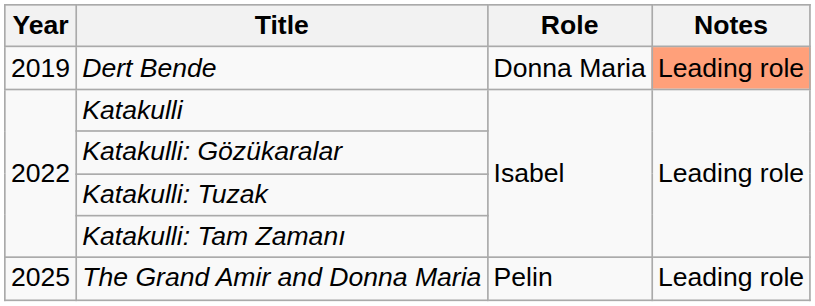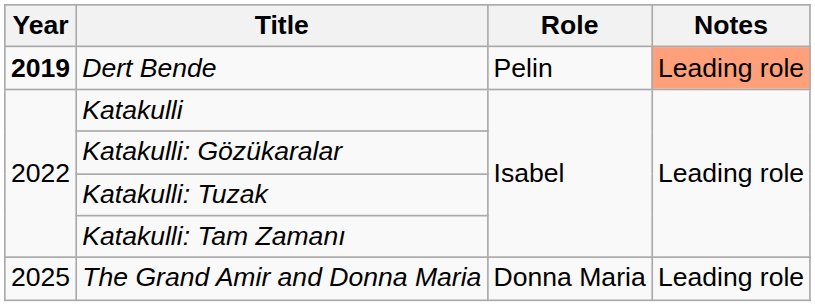 <table class="wikitable">
 <tr>
 <th>Year</th>
 <th>Title</th>
 <th>Role</th>
 <th>Notes</th>
 </tr>
 <tr>
-<td rowspan="1">2019</td>
+<td rowspan="1"><strong>2019</strong></td>
 <td><em>Dert Bende</em></td>
-<td>Donna Maria</td>
+<td>Pelin</td>
 <td style="background: lightsalmon;">Leading role</td>
 </tr>
 <tr>
 <td rowspan="4">2022</td>
 <td><em>Katakulli</em></td>
 <td rowspan="4">Isabel</td>
 <td rowspan="4">Leading role</td>
 </tr>
 <tr>
 <td><em>Katakulli: Gözükaralar</em></td>
 </tr>
 <tr>
 <td><em>Katakulli: Tuzak</em></td>
 </tr>
 <tr>
 <td><em>Katakulli: Tam Zamanı</em></td>
 </tr>
 <tr>
 <td rowspan="1">2025</td>
 <td><em>The Grand Amir and Donna Maria</em></td>
-<td>Pelin</td>
+<td>Donna Maria</td>
 <td>Leading role</td>
 </tr>
 </table>
